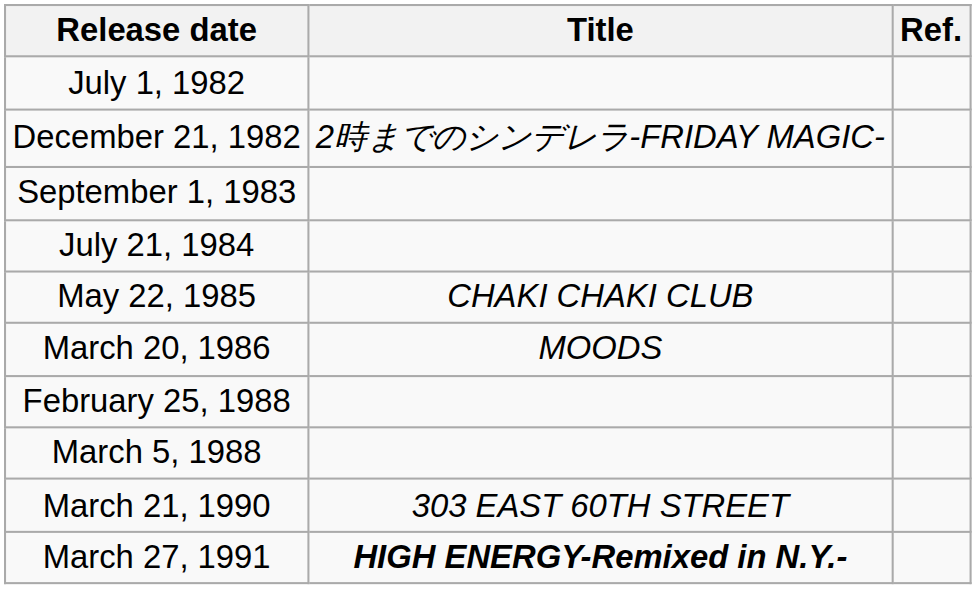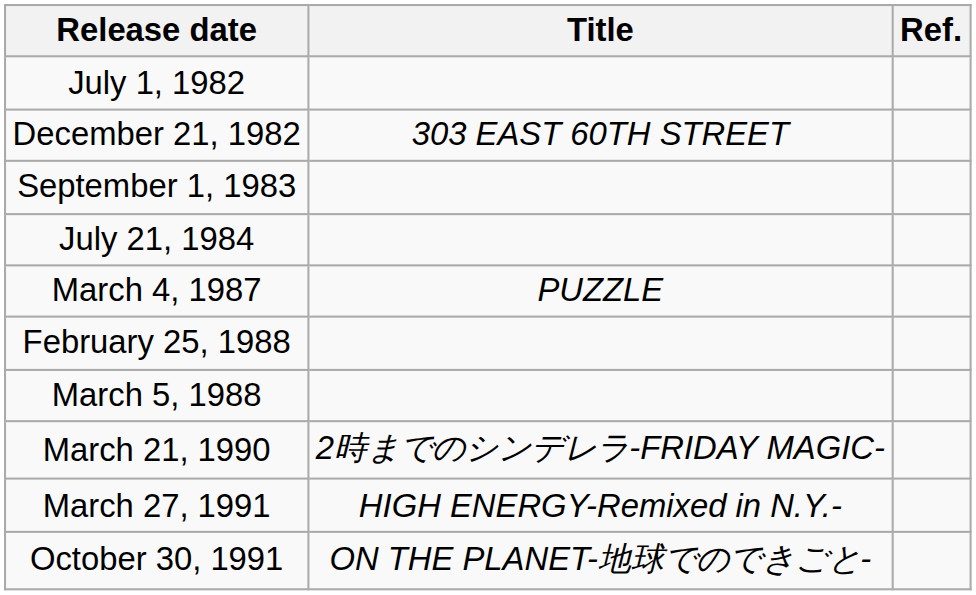 <table class="wikitable plainrowheaders" style="text-align: center">
 <tr>
 <th>Release date</th>
 <th>Title</th>
 <th>Ref.</th>
 </tr>
 <tr>
 <td>July 1, 1982</td>
 <td></td>
 <td></td>
 </tr>
 <tr>
 <td>December 21, 1982</td>
-<td><em>2時までのシンデレラ-FRIDAY MAGIC-</em></td>
+<td><em>303 EAST 60TH STREET</em></td>
 <td></td>
 </tr>
 <tr>
 <td>September 1, 1983</td>
 <td></td>
 <td></td>
 </tr>
 <tr>
 <td>July 21, 1984</td>
 <td></td>
 <td></td>
 </tr>
 <tr>
-<td>May 22, 1985</td>
-<td><em>CHAKI CHAKI CLUB</em></td>
-<td></td>
-</tr>
-<tr>
-<td>March 20, 1986</td>
-<td><em>MOODS</em></td>
+<td>March 4, 1987</td>
+<td><em>PUZZLE</em></td>
 <td></td>
 </tr>
 <tr>
 <td>February 25, 1988</td>
 <td></td>
 <td></td>
 </tr>
 <tr>
 <td>March 5, 1988</td>
 <td></td>
 <td></td>
 </tr>
 <tr>
 <td>March 21, 1990</td>
-<td><em>303 EAST 60TH STREET</em></td>
+<td><em>2時までのシンデレラ-FRIDAY MAGIC-</em></td>
 <td></td>
 </tr>
 <tr>
 <td>March 27, 1991</td>
-<td><strong><em>HIGH ENERGY-Remixed in N.Y.-</em></strong></td>
+<td><em>HIGH ENERGY-Remixed in N.Y.-</em></td>
+<td></td>
+</tr>
+<tr>
+<td>October 30, 1991</td>
+<td><em>ON THE PLANET-地球でのできごと-</em></td>
 <td></td>
 </tr>
 </table>
